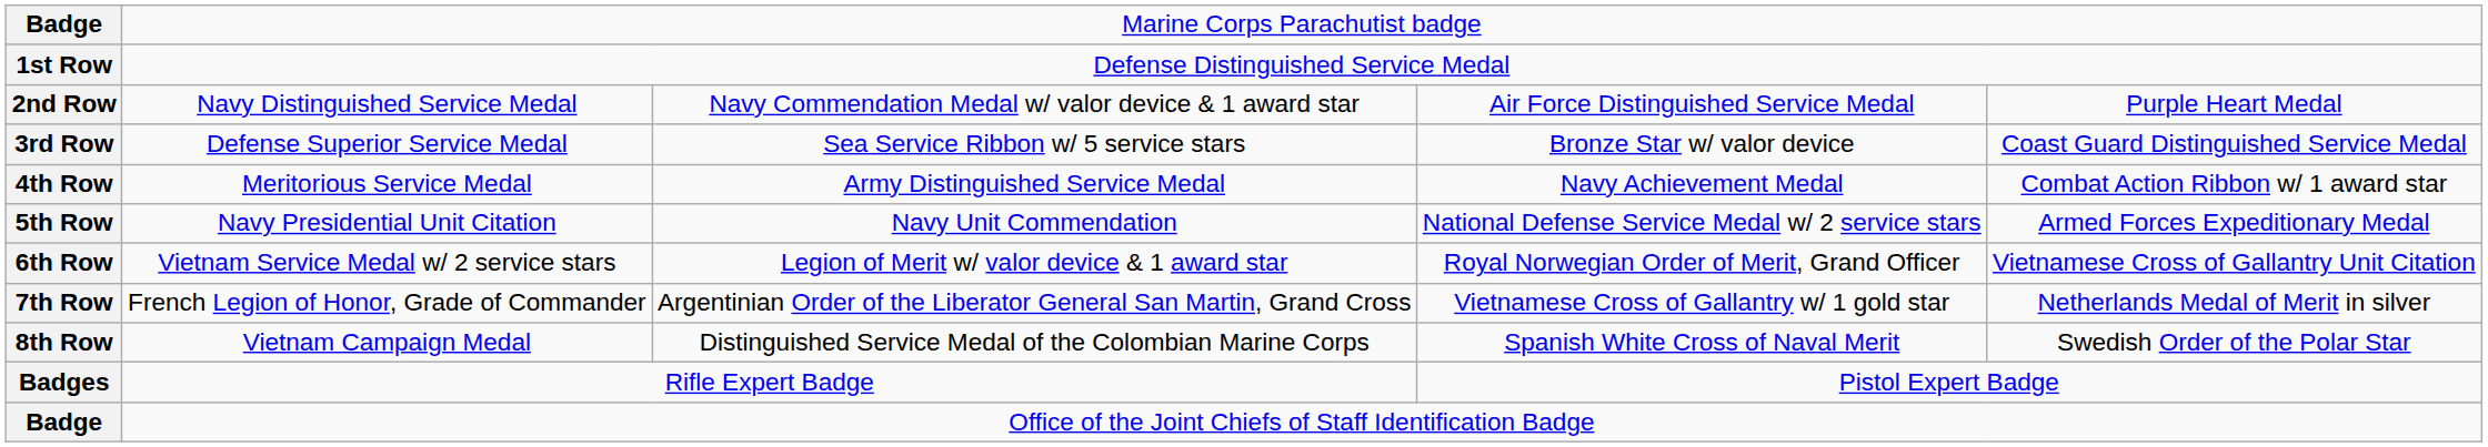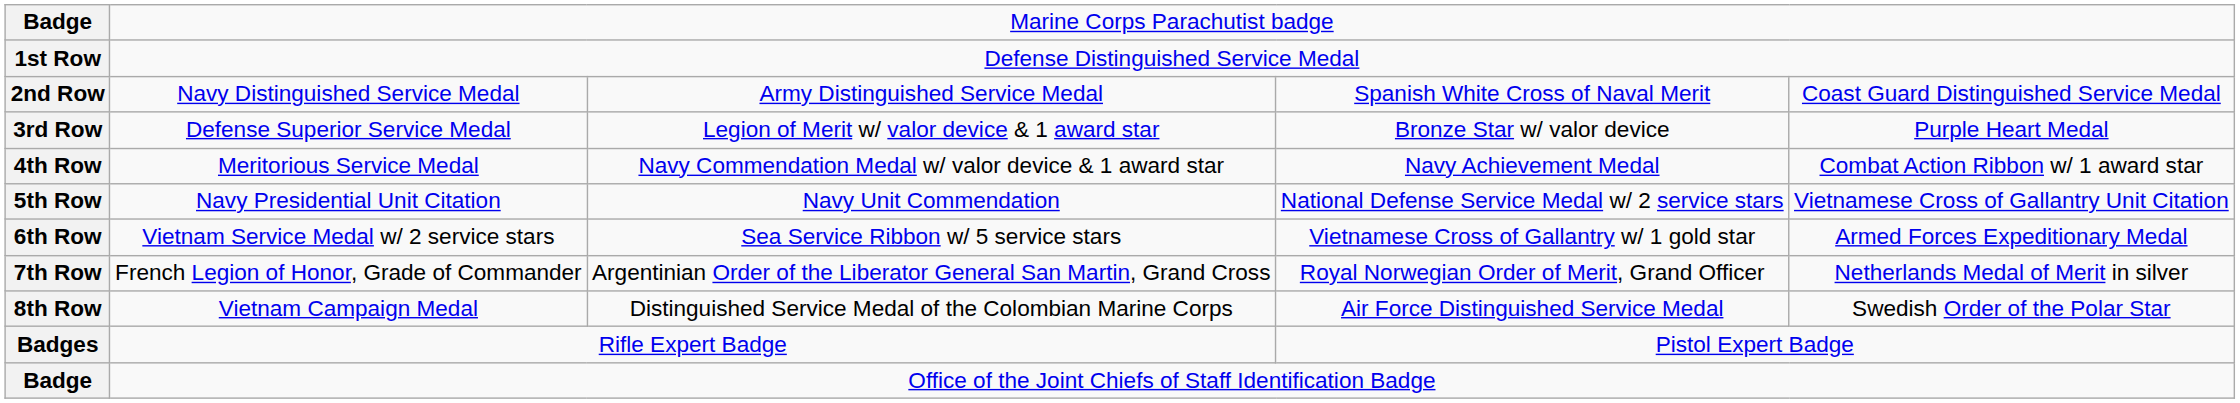 <table class="wikitable" style="margin:1em auto; text-align:center;">
 <tr>
 <th>Badge</th>
 <td colspan="7"><a href='#'>Marine Corps Parachutist badge</a></td>
 </tr>
 <tr>
 <th>1st Row</th>
 <td colspan="4"><a href='#'>Defense Distinguished Service Medal</a></td>
 </tr>
 <tr>
 <th>2nd Row</th>
 <td><a href='#'>Navy Distinguished Service Medal</a></td>
-<td><a href='#'>Navy Commendation Medal</a> w/ valor device & 1 award star</td>
-<td><a href='#'>Air Force Distinguished Service Medal</a></td>
-<td><a href='#'>Purple Heart Medal</a></td>
+<td><a href='#'>Army Distinguished Service Medal</a></td>
+<td><a href='#'>Spanish White Cross of Naval Merit</a></td>
+<td><a href='#'>Coast Guard Distinguished Service Medal</a></td>
 </tr>
 <tr>
 <th>3rd Row</th>
 <td><a href='#'>Defense Superior Service Medal</a></td>
-<td><a href='#'>Sea Service Ribbon</a> w/ 5 service stars</td>
+<td><a href='#'>Legion of Merit</a> w/ <a href='#'>valor device</a> & 1 <a href='#'>award star</a></td>
 <td><a href='#'>Bronze Star</a> w/ valor device</td>
-<td><a href='#'>Coast Guard Distinguished Service Medal</a></td>
+<td><a href='#'>Purple Heart Medal</a></td>
 </tr>
 <tr>
 <th>4th Row</th>
 <td><a href='#'>Meritorious Service Medal</a></td>
-<td><a href='#'>Army Distinguished Service Medal</a></td>
+<td><a href='#'>Navy Commendation Medal</a> w/ valor device & 1 award star</td>
 <td><a href='#'>Navy Achievement Medal</a></td>
 <td><a href='#'>Combat Action Ribbon</a> w/ 1 award star</td>
 </tr>
 <tr>
 <th>5th Row</th>
 <td><a href='#'>Navy Presidential Unit Citation</a></td>
 <td><a href='#'>Navy Unit Commendation</a></td>
 <td><a href='#'>National Defense Service Medal</a> w/ 2 <a href='#'>service stars</a></td>
-<td><a href='#'>Armed Forces Expeditionary Medal</a></td>
+<td><a href='#'>Vietnamese Cross of Gallantry Unit Citation</a></td>
 </tr>
 <tr>
 <th>6th Row</th>
 <td><a href='#'>Vietnam Service Medal</a> w/ 2 service stars</td>
-<td><a href='#'>Legion of Merit</a> w/ <a href='#'>valor device</a> & 1 <a href='#'>award star</a></td>
-<td><a href='#'>Royal Norwegian Order of Merit</a>, Grand Officer</td>
-<td><a href='#'>Vietnamese Cross of Gallantry Unit Citation</a></td>
+<td><a href='#'>Sea Service Ribbon</a> w/ 5 service stars</td>
+<td><a href='#'>Vietnamese Cross of Gallantry</a> w/ 1 gold star</td>
+<td><a href='#'>Armed Forces Expeditionary Medal</a></td>
 </tr>
 <tr>
 <th>7th Row</th>
 <td>French <a href='#'>Legion of Honor</a>, Grade of Commander</td>
 <td>Argentinian <a href='#'>Order of the Liberator General San Martin</a>, Grand Cross</td>
-<td><a href='#'>Vietnamese Cross of Gallantry</a> w/ 1 gold star</td>
+<td><a href='#'>Royal Norwegian Order of Merit</a>, Grand Officer</td>
 <td><a href='#'>Netherlands Medal of Merit</a> in silver</td>
 </tr>
 <tr>
 <th>8th Row</th>
 <td><a href='#'>Vietnam Campaign Medal</a></td>
 <td>Distinguished Service Medal of the Colombian Marine Corps</td>
-<td><a href='#'>Spanish White Cross of Naval Merit</a></td>
+<td><a href='#'>Air Force Distinguished Service Medal</a></td>
 <td>Swedish <a href='#'>Order of the Polar Star</a></td>
 </tr>
 <tr>
 <th>Badges</th>
 <td colspan="2"><a href='#'>Rifle Expert Badge</a></td>
 <td colspan="5"><a href='#'>Pistol Expert Badge</a></td>
 </tr>
 <tr>
 <th>Badge</th>
 <td colspan="7"><a href='#'>Office of the Joint Chiefs of Staff Identification Badge</a></td>
 </tr>
 </table>
